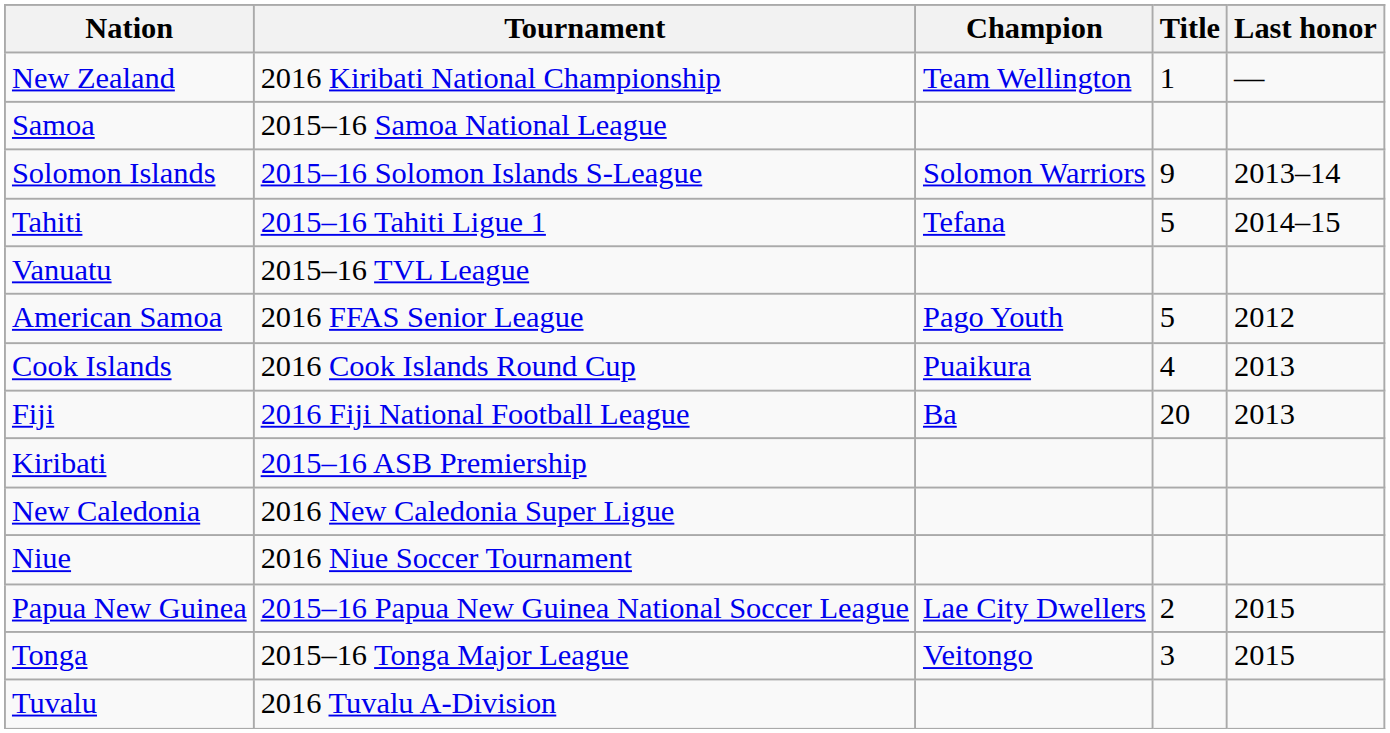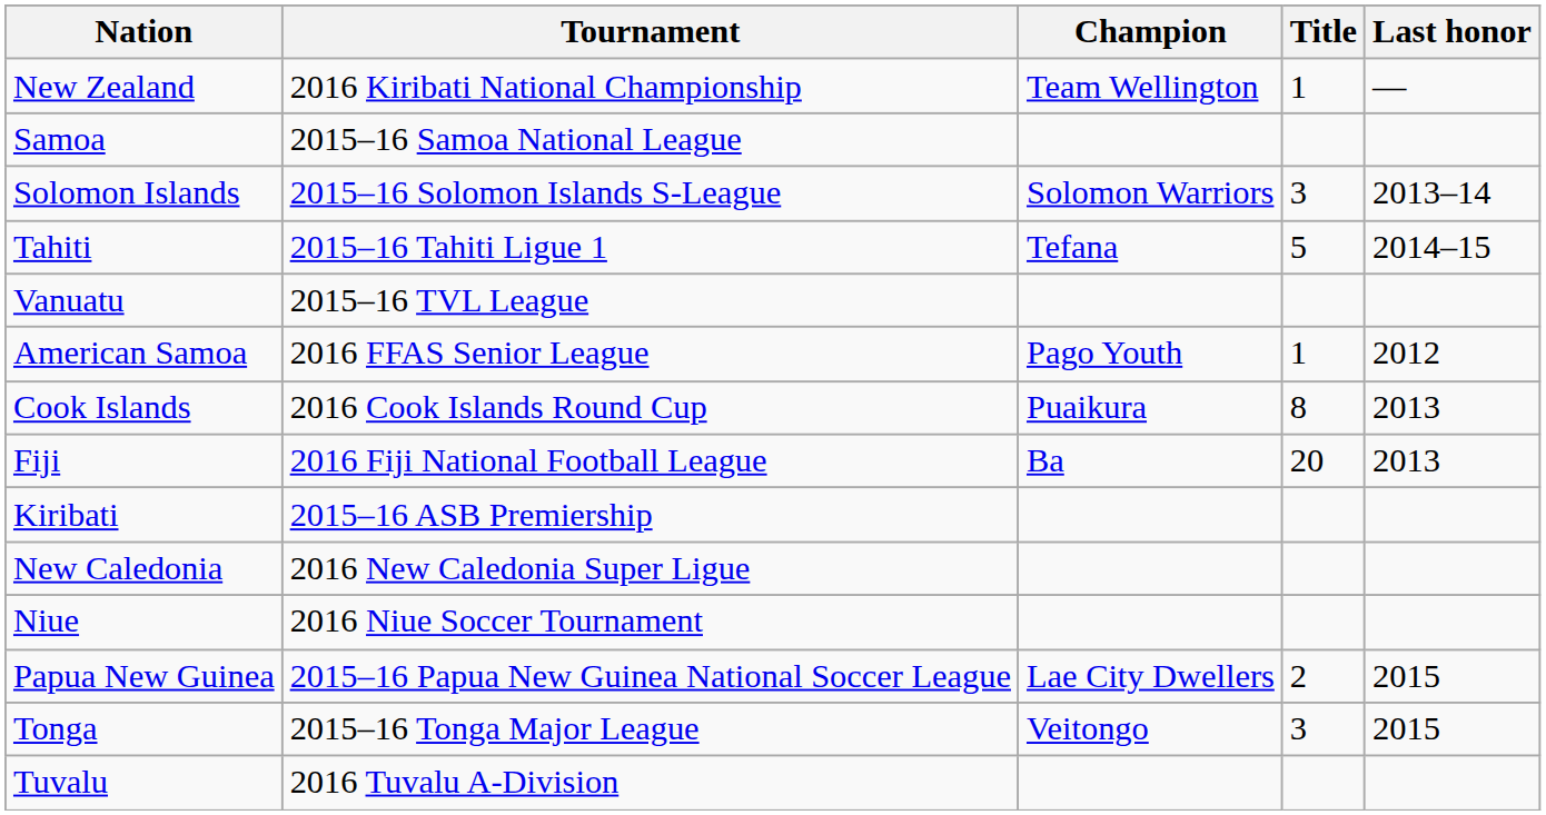 <table class="wikitable sortable">
 <tr>
 <th>Nation</th>
 <th>Tournament</th>
 <th>Champion</th>
 <th data-sort-type="number">Title</th>
 <th>Last honor</th>
 </tr>
 <tr>
 <td> <a href='#'>New Zealand</a></td>
 <td>2016 <a href='#'>Kiribati National Championship</a></td>
 <td><a href='#'>Team Wellington</a></td>
 <td>1</td>
 <td>—</td>
 </tr>
 <tr>
 <td> <a href='#'>Samoa</a></td>
 <td>2015–16 <a href='#'>Samoa National League</a></td>
 <td></td>
 <td></td>
 <td></td>
 </tr>
 <tr>
 <td> <a href='#'>Solomon Islands</a></td>
 <td><a href='#'>2015–16 Solomon Islands S-League</a></td>
 <td><a href='#'>Solomon Warriors</a></td>
-<td>9</td>
+<td>3</td>
 <td>2013–14</td>
 </tr>
 <tr>
 <td> <a href='#'>Tahiti</a></td>
 <td><a href='#'>2015–16 Tahiti Ligue 1</a></td>
 <td><a href='#'>Tefana</a></td>
 <td>5</td>
 <td>2014–15</td>
 </tr>
 <tr>
 <td> <a href='#'>Vanuatu</a></td>
 <td>2015–16 <a href='#'>TVL League</a></td>
 <td></td>
 <td></td>
 <td></td>
 </tr>
 <tr>
 <td> <a href='#'>American Samoa</a></td>
 <td>2016 <a href='#'>FFAS Senior League</a></td>
 <td><a href='#'>Pago Youth</a></td>
-<td>5</td>
+<td>1</td>
 <td>2012</td>
 </tr>
 <tr>
 <td> <a href='#'>Cook Islands</a></td>
 <td>2016 <a href='#'>Cook Islands Round Cup</a></td>
 <td><a href='#'>Puaikura</a></td>
-<td>4</td>
+<td>8</td>
 <td>2013</td>
 </tr>
 <tr>
 <td> <a href='#'>Fiji</a></td>
 <td><a href='#'>2016 Fiji National Football League</a></td>
 <td><a href='#'>Ba</a></td>
 <td>20</td>
 <td>2013</td>
 </tr>
 <tr>
 <td> <a href='#'>Kiribati</a></td>
 <td><a href='#'>2015–16 ASB Premiership</a></td>
 <td></td>
 <td></td>
 <td></td>
 </tr>
 <tr>
 <td> <a href='#'>New Caledonia</a></td>
 <td>2016 <a href='#'>New Caledonia Super Ligue</a></td>
 <td></td>
 <td></td>
 <td></td>
 </tr>
 <tr>
 <td> <a href='#'>Niue</a></td>
 <td>2016 <a href='#'>Niue Soccer Tournament</a></td>
 <td></td>
 <td></td>
 <td></td>
 </tr>
 <tr>
 <td> <a href='#'>Papua New Guinea</a></td>
 <td><a href='#'>2015–16 Papua New Guinea National Soccer League</a></td>
 <td><a href='#'>Lae City Dwellers</a></td>
 <td>2</td>
 <td>2015</td>
 </tr>
 <tr>
 <td> <a href='#'>Tonga</a></td>
 <td>2015–16 <a href='#'>Tonga Major League</a></td>
 <td><a href='#'>Veitongo</a></td>
 <td>3</td>
 <td>2015</td>
 </tr>
 <tr>
 <td> <a href='#'>Tuvalu</a></td>
 <td>2016 <a href='#'>Tuvalu A-Division</a></td>
 <td></td>
 <td></td>
 <td></td>
 </tr>
 </table>
